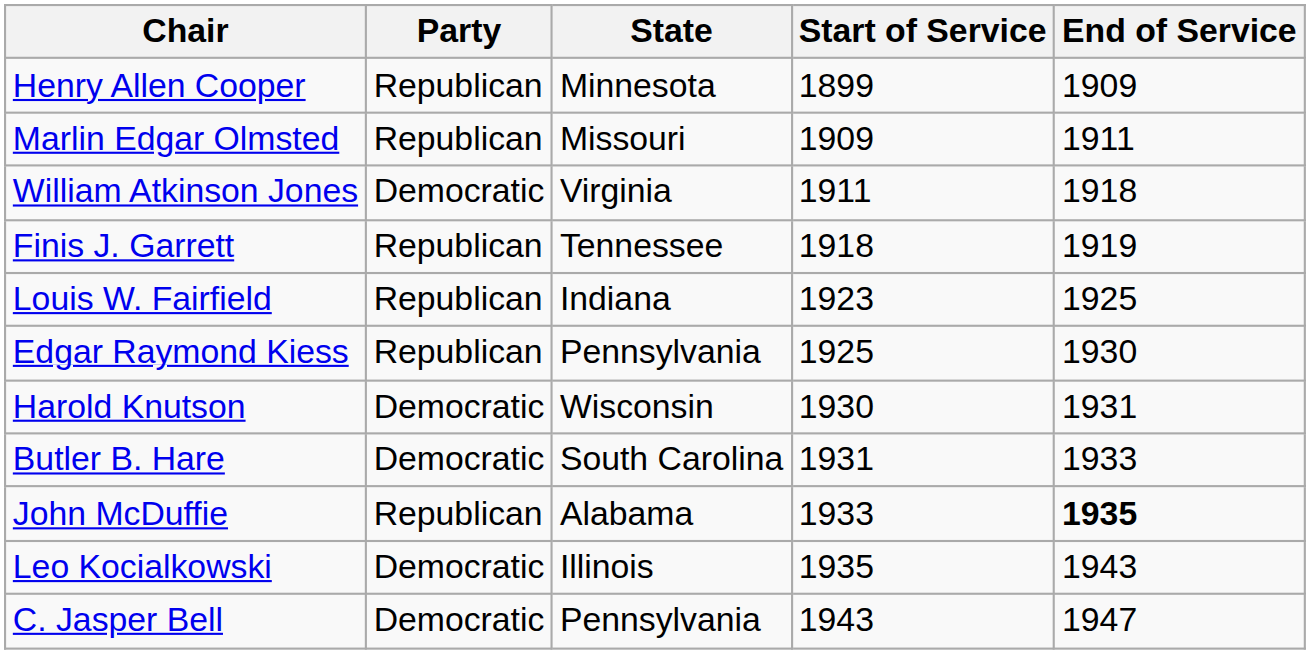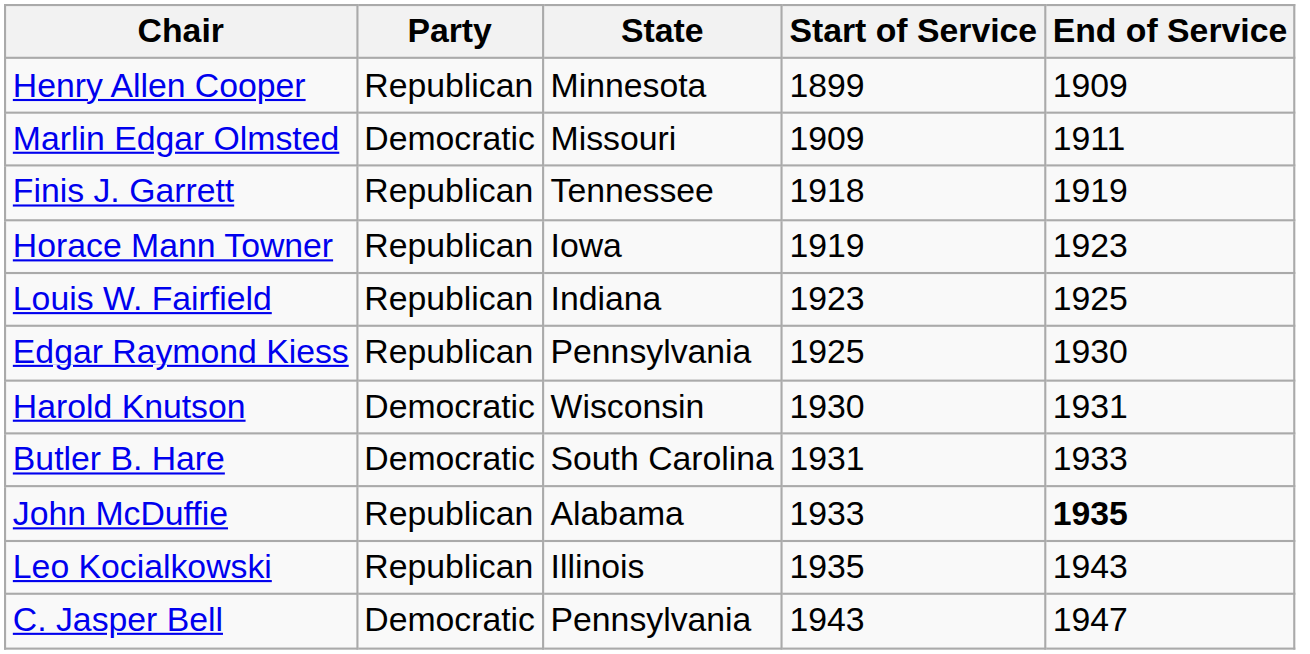 <table class=wikitable>
 <tr>
 <th>Chair</th>
 <th>Party</th>
 <th>State</th>
 <th>Start of Service</th>
 <th>End of Service</th>
 </tr>
 <tr>
 <td><a href='#'>Henry Allen Cooper</a></td>
 <td>Republican</td>
 <td>Minnesota</td>
 <td>1899</td>
 <td>1909</td>
 </tr>
 <tr>
 <td><a href='#'>Marlin Edgar Olmsted</a></td>
-<td>Republican</td>
+<td>Democratic</td>
 <td>Missouri</td>
 <td>1909</td>
 <td>1911</td>
-</tr>
-<tr>
-<td><a href='#'>William Atkinson Jones</a></td>
-<td>Democratic</td>
-<td>Virginia</td>
-<td>1911</td>
-<td>1918</td>
 </tr>
 <tr>
 <td><a href='#'>Finis J. Garrett</a></td>
 <td>Republican</td>
 <td>Tennessee</td>
 <td>1918</td>
 <td>1919</td>
+</tr>
+<tr>
+<td><a href='#'>Horace Mann Towner</a></td>
+<td>Republican</td>
+<td>Iowa</td>
+<td>1919</td>
+<td>1923</td>
 </tr>
 <tr>
 <td><a href='#'>Louis W. Fairfield</a></td>
 <td>Republican</td>
 <td>Indiana</td>
 <td>1923</td>
 <td>1925</td>
 </tr>
 <tr>
 <td><a href='#'>Edgar Raymond Kiess</a></td>
 <td>Republican</td>
 <td>Pennsylvania</td>
 <td>1925</td>
 <td>1930</td>
 </tr>
 <tr>
 <td><a href='#'>Harold Knutson</a></td>
 <td>Democratic</td>
 <td>Wisconsin</td>
 <td>1930</td>
 <td>1931</td>
 </tr>
 <tr>
 <td><a href='#'>Butler B. Hare</a></td>
 <td>Democratic</td>
 <td>South Carolina</td>
 <td>1931</td>
 <td>1933</td>
 </tr>
 <tr>
 <td><a href='#'>John McDuffie</a></td>
 <td>Republican</td>
 <td>Alabama</td>
 <td>1933</td>
 <td><strong>1935</strong></td>
 </tr>
 <tr>
 <td><a href='#'>Leo Kocialkowski</a></td>
-<td>Democratic</td>
+<td>Republican</td>
 <td>Illinois</td>
 <td>1935</td>
 <td>1943</td>
 </tr>
 <tr>
 <td><a href='#'>C. Jasper Bell</a></td>
 <td>Democratic</td>
 <td>Pennsylvania</td>
 <td>1943</td>
 <td>1947</td>
 </tr>
 </table>
